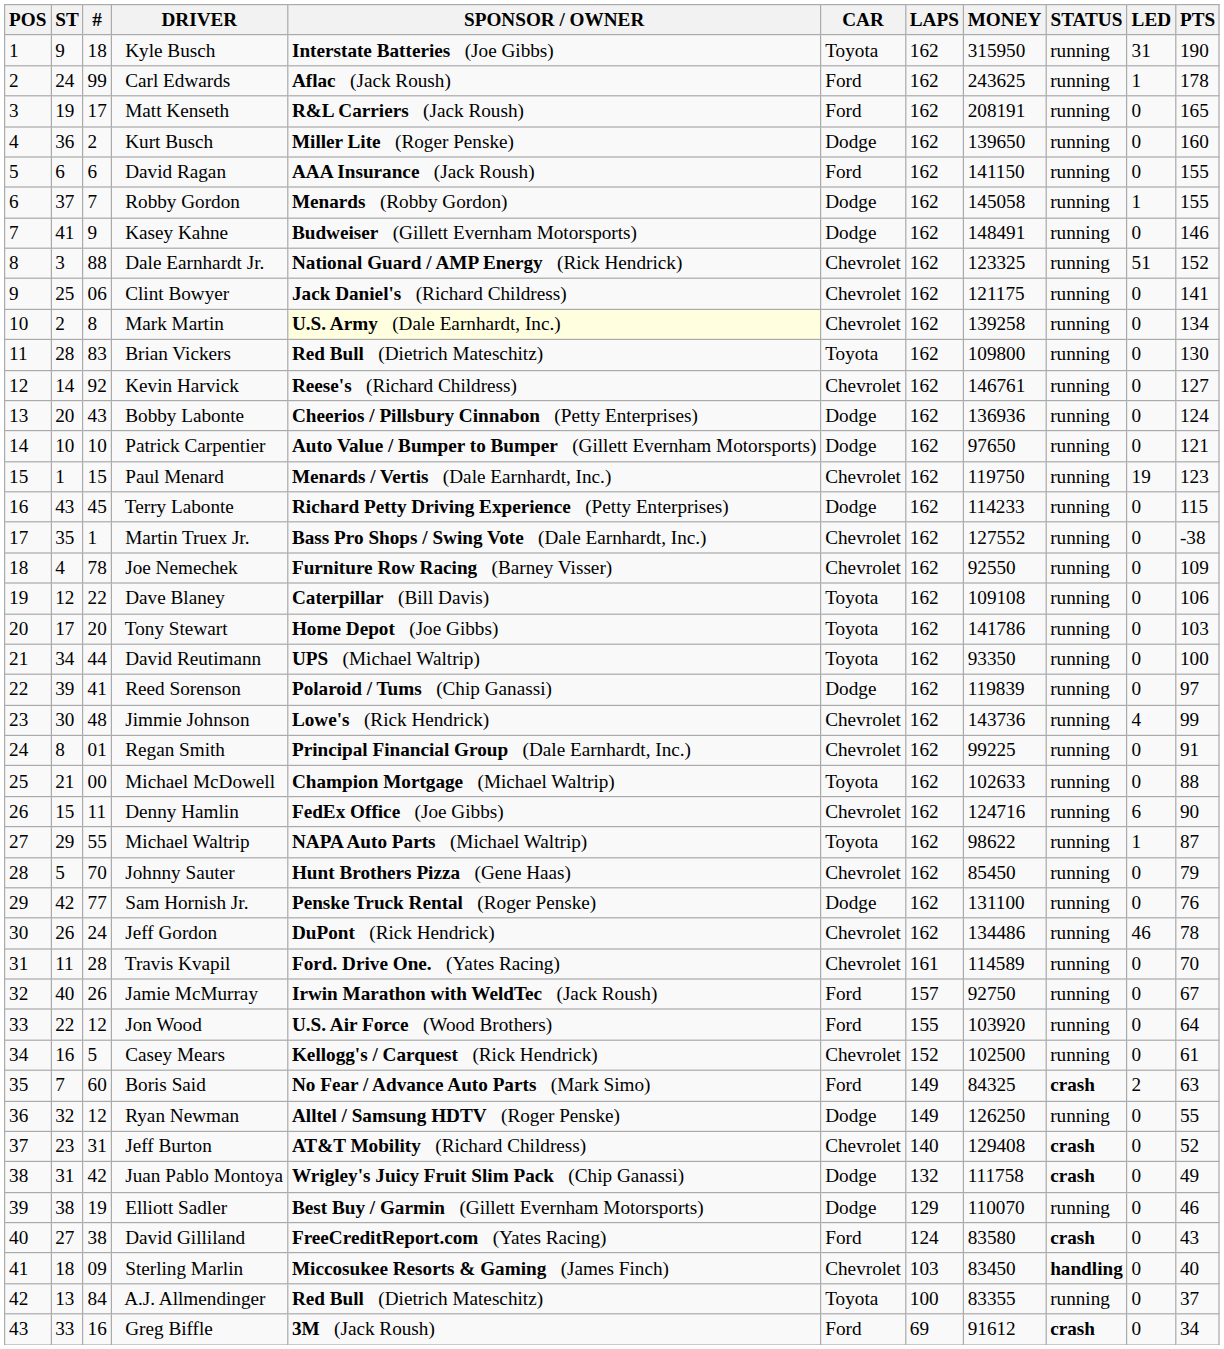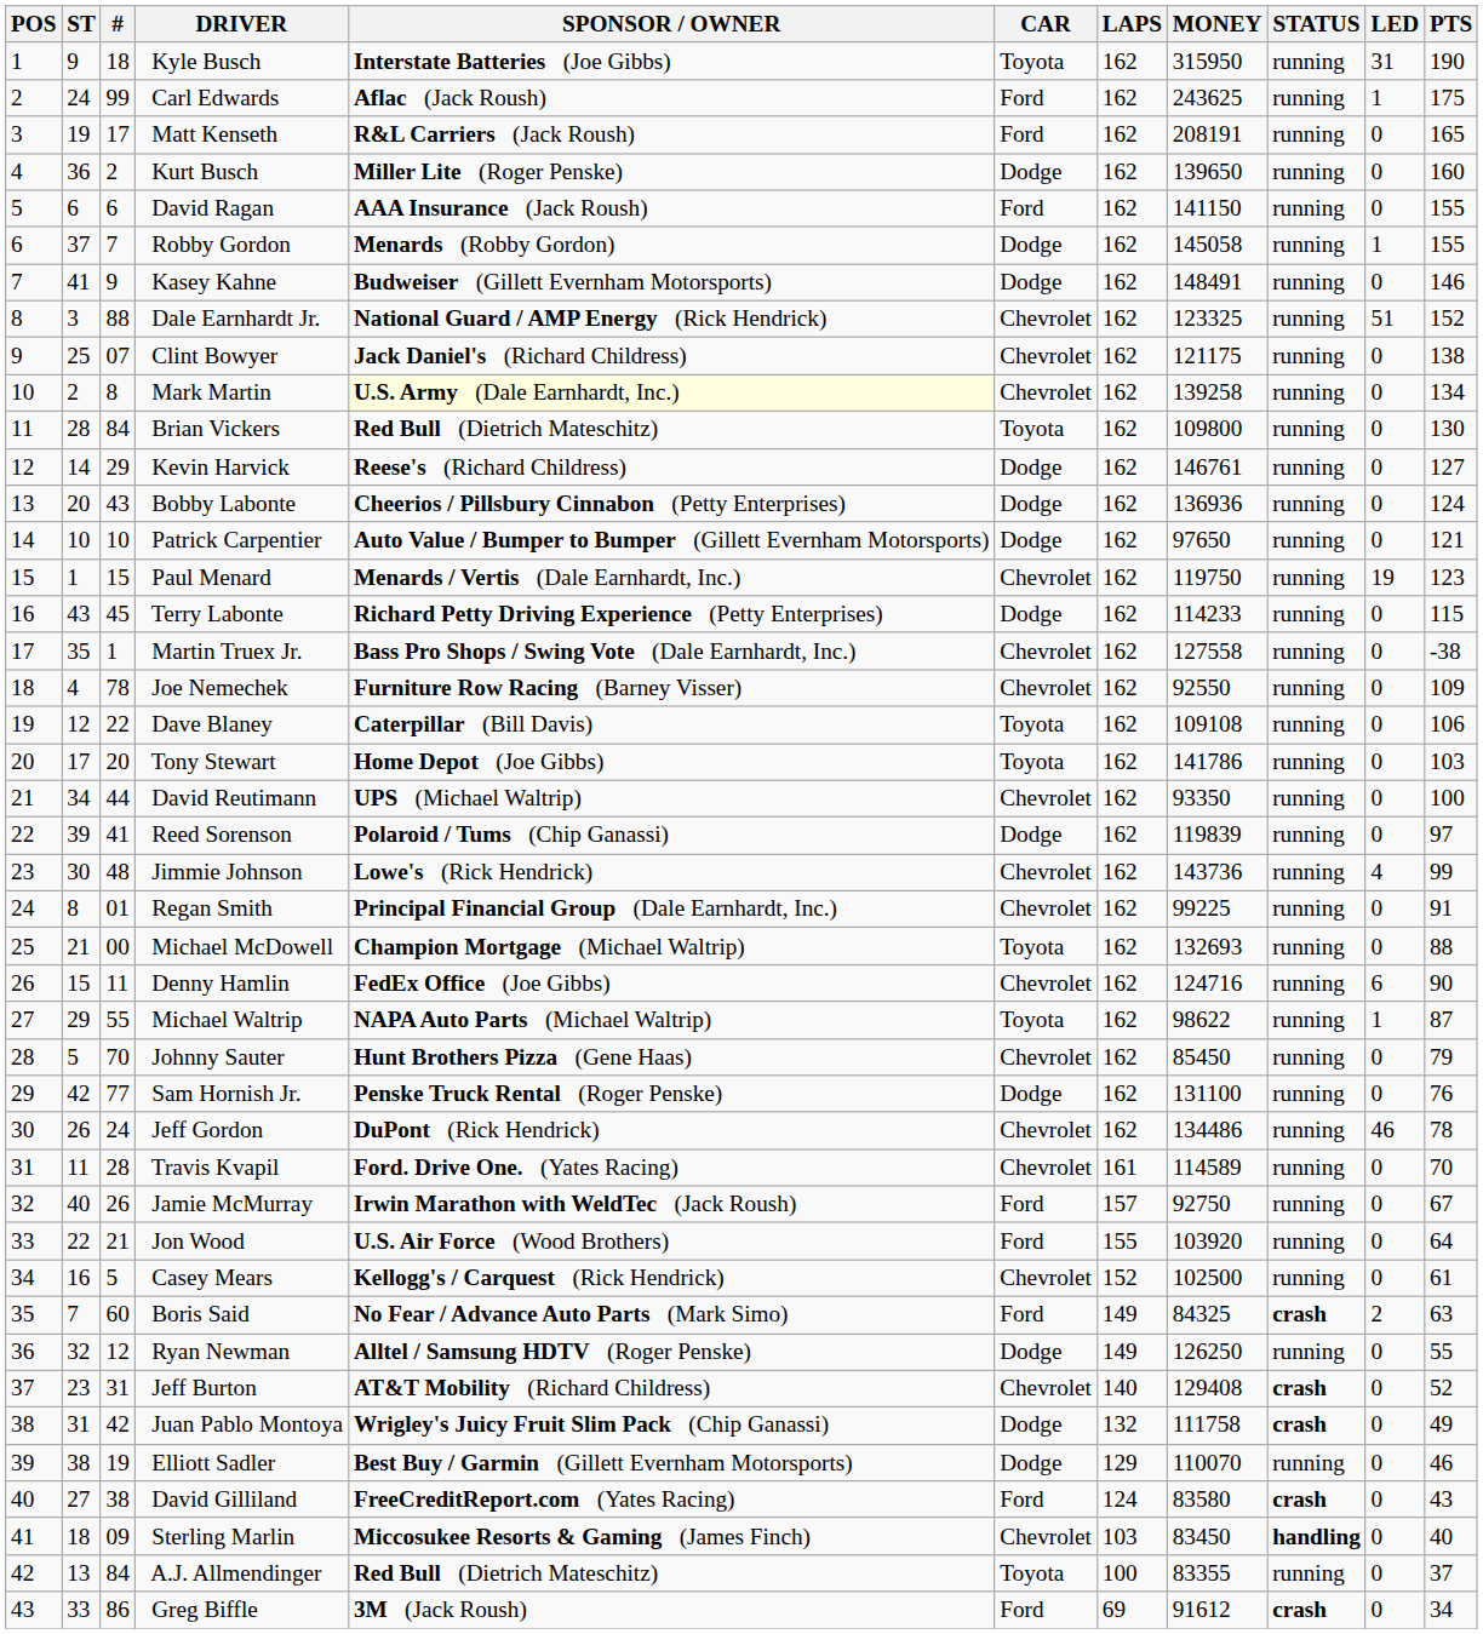 <table class="wikitable" format="font-size:90%;">
 <tr>
 <th>POS</th>
 <th>ST</th>
 <th>#</th>
 <th>DRIVER</th>
 <th>SPONSOR / OWNER</th>
 <th>CAR</th>
 <th>LAPS</th>
 <th>MONEY</th>
 <th>STATUS</th>
 <th>LED</th>
 <th>PTS</th>
 </tr>
 <tr>
 <td>1</td>
 <td>9</td>
 <td>18</td>
 <td>  Kyle Busch</td>
 <td><strong>Interstate Batteries</strong>   (Joe Gibbs)</td>
 <td>Toyota</td>
 <td>162</td>
 <td>315950</td>
 <td>running</td>
 <td>31</td>
 <td>190</td>
 </tr>
 <tr>
 <td>2</td>
 <td>24</td>
 <td>99</td>
 <td>  Carl Edwards</td>
 <td><strong>Aflac</strong>   (Jack Roush)</td>
 <td>Ford</td>
 <td>162</td>
 <td>243625</td>
 <td>running</td>
 <td>1</td>
-<td>178</td>
+<td>175</td>
 </tr>
 <tr>
 <td>3</td>
 <td>19</td>
 <td>17</td>
 <td>  Matt Kenseth</td>
 <td><strong>R&L Carriers</strong>   (Jack Roush)</td>
 <td>Ford</td>
 <td>162</td>
 <td>208191</td>
 <td>running</td>
 <td>0</td>
 <td>165</td>
 </tr>
 <tr>
 <td>4</td>
 <td>36</td>
 <td>2</td>
 <td>  Kurt Busch</td>
 <td><strong>Miller Lite</strong>   (Roger Penske)</td>
 <td>Dodge</td>
 <td>162</td>
 <td>139650</td>
 <td>running</td>
 <td>0</td>
 <td>160</td>
 </tr>
 <tr>
 <td>5</td>
 <td>6</td>
 <td>6</td>
 <td>  David Ragan</td>
 <td><strong>AAA Insurance</strong>   (Jack Roush)</td>
 <td>Ford</td>
 <td>162</td>
 <td>141150</td>
 <td>running</td>
 <td>0</td>
 <td>155</td>
 </tr>
 <tr>
 <td>6</td>
 <td>37</td>
 <td>7</td>
 <td>  Robby Gordon</td>
 <td><strong>Menards</strong>   (Robby Gordon)</td>
 <td>Dodge</td>
 <td>162</td>
 <td>145058</td>
 <td>running</td>
 <td>1</td>
 <td>155</td>
 </tr>
 <tr>
 <td>7</td>
 <td>41</td>
 <td>9</td>
 <td>  Kasey Kahne</td>
 <td><strong>Budweiser</strong>   (Gillett Evernham Motorsports)</td>
 <td>Dodge</td>
 <td>162</td>
 <td>148491</td>
 <td>running</td>
 <td>0</td>
 <td>146</td>
 </tr>
 <tr>
 <td>8</td>
 <td>3</td>
 <td>88</td>
 <td>  Dale Earnhardt Jr.</td>
 <td><strong>National Guard / AMP Energy</strong>   (Rick Hendrick)</td>
 <td>Chevrolet</td>
 <td>162</td>
 <td>123325</td>
 <td>running</td>
 <td>51</td>
 <td>152</td>
 </tr>
 <tr>
 <td>9</td>
 <td>25</td>
-<td>06</td>
+<td>07</td>
 <td>  Clint Bowyer</td>
 <td><strong>Jack Daniel's</strong>   (Richard Childress)</td>
 <td>Chevrolet</td>
 <td>162</td>
 <td>121175</td>
 <td>running</td>
 <td>0</td>
-<td>141</td>
+<td>138</td>
 </tr>
 <tr>
 <td>10</td>
 <td>2</td>
 <td>8</td>
 <td>  Mark Martin</td>
 <td style="background: lightyellow;"><strong>U.S. Army</strong>   (Dale Earnhardt, Inc.)</td>
 <td>Chevrolet</td>
 <td>162</td>
 <td>139258</td>
 <td>running</td>
 <td>0</td>
 <td>134</td>
 </tr>
 <tr>
 <td>11</td>
 <td>28</td>
-<td>83</td>
+<td>84</td>
 <td>  Brian Vickers</td>
 <td><strong>Red Bull</strong>   (Dietrich Mateschitz)</td>
 <td>Toyota</td>
 <td>162</td>
 <td>109800</td>
 <td>running</td>
 <td>0</td>
 <td>130</td>
 </tr>
 <tr>
 <td>12</td>
 <td>14</td>
-<td>92</td>
+<td>29</td>
 <td>  Kevin Harvick</td>
 <td><strong>Reese's</strong>   (Richard Childress)</td>
-<td>Chevrolet</td>
+<td>Dodge</td>
 <td>162</td>
 <td>146761</td>
 <td>running</td>
 <td>0</td>
 <td>127</td>
 </tr>
 <tr>
 <td>13</td>
 <td>20</td>
 <td>43</td>
 <td>  Bobby Labonte</td>
 <td><strong>Cheerios / Pillsbury Cinnabon</strong>   (Petty Enterprises)</td>
 <td>Dodge</td>
 <td>162</td>
 <td>136936</td>
 <td>running</td>
 <td>0</td>
 <td>124</td>
 </tr>
 <tr>
 <td>14</td>
 <td>10</td>
 <td>10</td>
 <td>  Patrick Carpentier</td>
 <td><strong>Auto Value / Bumper to Bumper</strong>   (Gillett Evernham Motorsports)</td>
 <td>Dodge</td>
 <td>162</td>
 <td>97650</td>
 <td>running</td>
 <td>0</td>
 <td>121</td>
 </tr>
 <tr>
 <td>15</td>
 <td>1</td>
 <td>15</td>
 <td>  Paul Menard</td>
 <td><strong>Menards / Vertis</strong>   (Dale Earnhardt, Inc.)</td>
 <td>Chevrolet</td>
 <td>162</td>
 <td>119750</td>
 <td>running</td>
 <td>19</td>
 <td>123</td>
 </tr>
 <tr>
 <td>16</td>
 <td>43</td>
 <td>45</td>
 <td>  Terry Labonte</td>
 <td><strong>Richard Petty Driving Experience</strong>   (Petty Enterprises)</td>
 <td>Dodge</td>
 <td>162</td>
 <td>114233</td>
 <td>running</td>
 <td>0</td>
 <td>115</td>
 </tr>
 <tr>
 <td>17</td>
 <td>35</td>
 <td>1</td>
 <td>  Martin Truex Jr.</td>
 <td><strong>Bass Pro Shops / Swing Vote</strong>   (Dale Earnhardt, Inc.)</td>
 <td>Chevrolet</td>
 <td>162</td>
-<td>127552</td>
+<td>127558</td>
 <td>running</td>
 <td>0</td>
 <td>-38</td>
 </tr>
 <tr>
 <td>18</td>
 <td>4</td>
 <td>78</td>
 <td>  Joe Nemechek</td>
 <td><strong>Furniture Row Racing</strong>   (Barney Visser)</td>
 <td>Chevrolet</td>
 <td>162</td>
 <td>92550</td>
 <td>running</td>
 <td>0</td>
 <td>109</td>
 </tr>
 <tr>
 <td>19</td>
 <td>12</td>
 <td>22</td>
 <td>  Dave Blaney</td>
 <td><strong>Caterpillar</strong>   (Bill Davis)</td>
 <td>Toyota</td>
 <td>162</td>
 <td>109108</td>
 <td>running</td>
 <td>0</td>
 <td>106</td>
 </tr>
 <tr>
 <td>20</td>
 <td>17</td>
 <td>20</td>
 <td>  Tony Stewart</td>
 <td><strong>Home Depot</strong>   (Joe Gibbs)</td>
 <td>Toyota</td>
 <td>162</td>
 <td>141786</td>
 <td>running</td>
 <td>0</td>
 <td>103</td>
 </tr>
 <tr>
 <td>21</td>
 <td>34</td>
 <td>44</td>
 <td>  David Reutimann</td>
 <td><strong>UPS</strong>   (Michael Waltrip)</td>
-<td>Toyota</td>
+<td>Chevrolet</td>
 <td>162</td>
 <td>93350</td>
 <td>running</td>
 <td>0</td>
 <td>100</td>
 </tr>
 <tr>
 <td>22</td>
 <td>39</td>
 <td>41</td>
 <td>  Reed Sorenson</td>
 <td><strong>Polaroid / Tums</strong>   (Chip Ganassi)</td>
 <td>Dodge</td>
 <td>162</td>
 <td>119839</td>
 <td>running</td>
 <td>0</td>
 <td>97</td>
 </tr>
 <tr>
 <td>23</td>
 <td>30</td>
 <td>48</td>
 <td>  Jimmie Johnson</td>
 <td><strong>Lowe's</strong>   (Rick Hendrick)</td>
 <td>Chevrolet</td>
 <td>162</td>
 <td>143736</td>
 <td>running</td>
 <td>4</td>
 <td>99</td>
 </tr>
 <tr>
 <td>24</td>
 <td>8</td>
 <td>01</td>
 <td>  Regan Smith</td>
 <td><strong>Principal Financial Group</strong>   (Dale Earnhardt, Inc.)</td>
 <td>Chevrolet</td>
 <td>162</td>
 <td>99225</td>
 <td>running</td>
 <td>0</td>
 <td>91</td>
 </tr>
 <tr>
 <td>25</td>
 <td>21</td>
 <td>00</td>
 <td>  Michael McDowell</td>
 <td><strong>Champion Mortgage</strong>   (Michael Waltrip)</td>
 <td>Toyota</td>
 <td>162</td>
-<td>102633</td>
+<td>132693</td>
 <td>running</td>
 <td>0</td>
 <td>88</td>
 </tr>
 <tr>
 <td>26</td>
 <td>15</td>
 <td>11</td>
 <td>  Denny Hamlin</td>
 <td><strong>FedEx Office</strong>   (Joe Gibbs)</td>
 <td>Chevrolet</td>
 <td>162</td>
 <td>124716</td>
 <td>running</td>
 <td>6</td>
 <td>90</td>
 </tr>
 <tr>
 <td>27</td>
 <td>29</td>
 <td>55</td>
 <td>  Michael Waltrip</td>
 <td><strong>NAPA Auto Parts</strong>   (Michael Waltrip)</td>
 <td>Toyota</td>
 <td>162</td>
 <td>98622</td>
 <td>running</td>
 <td>1</td>
 <td>87</td>
 </tr>
 <tr>
 <td>28</td>
 <td>5</td>
 <td>70</td>
 <td>  Johnny Sauter</td>
 <td><strong>Hunt Brothers Pizza</strong>   (Gene Haas)</td>
 <td>Chevrolet</td>
 <td>162</td>
 <td>85450</td>
 <td>running</td>
 <td>0</td>
 <td>79</td>
 </tr>
 <tr>
 <td>29</td>
 <td>42</td>
 <td>77</td>
 <td>  Sam Hornish Jr.</td>
 <td><strong>Penske Truck Rental</strong>   (Roger Penske)</td>
 <td>Dodge</td>
 <td>162</td>
 <td>131100</td>
 <td>running</td>
 <td>0</td>
 <td>76</td>
 </tr>
 <tr>
 <td>30</td>
 <td>26</td>
 <td>24</td>
 <td>  Jeff Gordon</td>
 <td><strong>DuPont</strong>   (Rick Hendrick)</td>
 <td>Chevrolet</td>
 <td>162</td>
 <td>134486</td>
 <td>running</td>
 <td>46</td>
 <td>78</td>
 </tr>
 <tr>
 <td>31</td>
 <td>11</td>
 <td>28</td>
 <td>  Travis Kvapil</td>
 <td><strong>Ford. Drive One.</strong>   (Yates Racing)</td>
 <td>Chevrolet</td>
 <td>161</td>
 <td>114589</td>
 <td>running</td>
 <td>0</td>
 <td>70</td>
 </tr>
 <tr>
 <td>32</td>
 <td>40</td>
 <td>26</td>
 <td>  Jamie McMurray</td>
 <td><strong>Irwin Marathon with WeldTec</strong>   (Jack Roush)</td>
 <td>Ford</td>
 <td>157</td>
 <td>92750</td>
 <td>running</td>
 <td>0</td>
 <td>67</td>
 </tr>
 <tr>
 <td>33</td>
 <td>22</td>
-<td>12</td>
+<td>21</td>
 <td>  Jon Wood</td>
 <td><strong>U.S. Air Force</strong>   (Wood Brothers)</td>
 <td>Ford</td>
 <td>155</td>
 <td>103920</td>
 <td>running</td>
 <td>0</td>
 <td>64</td>
 </tr>
 <tr>
 <td>34</td>
 <td>16</td>
 <td>5</td>
 <td>  Casey Mears</td>
 <td><strong>Kellogg's / Carquest</strong>   (Rick Hendrick)</td>
 <td>Chevrolet</td>
 <td>152</td>
 <td>102500</td>
 <td>running</td>
 <td>0</td>
 <td>61</td>
 </tr>
 <tr>
 <td>35</td>
 <td>7</td>
 <td>60</td>
 <td>  Boris Said</td>
 <td><strong>No Fear / Advance Auto Parts</strong>   (Mark Simo)</td>
 <td>Ford</td>
 <td>149</td>
 <td>84325</td>
 <td><strong>crash</strong></td>
 <td>2</td>
 <td>63</td>
 </tr>
 <tr>
 <td>36</td>
 <td>32</td>
 <td>12</td>
 <td>  Ryan Newman</td>
 <td><strong>Alltel / Samsung HDTV</strong>   (Roger Penske)</td>
 <td>Dodge</td>
 <td>149</td>
 <td>126250</td>
 <td>running</td>
 <td>0</td>
 <td>55</td>
 </tr>
 <tr>
 <td>37</td>
 <td>23</td>
 <td>31</td>
 <td>  Jeff Burton</td>
 <td><strong>AT&T Mobility</strong>   (Richard Childress)</td>
 <td>Chevrolet</td>
 <td>140</td>
 <td>129408</td>
 <td><strong>crash</strong></td>
 <td>0</td>
 <td>52</td>
 </tr>
 <tr>
 <td>38</td>
 <td>31</td>
 <td>42</td>
 <td>  Juan Pablo Montoya</td>
 <td><strong>Wrigley's Juicy Fruit Slim Pack</strong>   (Chip Ganassi)</td>
 <td>Dodge</td>
 <td>132</td>
 <td>111758</td>
 <td><strong>crash</strong></td>
 <td>0</td>
 <td>49</td>
 </tr>
 <tr>
 <td>39</td>
 <td>38</td>
 <td>19</td>
 <td>  Elliott Sadler</td>
 <td><strong>Best Buy / Garmin</strong>   (Gillett Evernham Motorsports)</td>
 <td>Dodge</td>
 <td>129</td>
 <td>110070</td>
 <td>running</td>
 <td>0</td>
 <td>46</td>
 </tr>
 <tr>
 <td>40</td>
 <td>27</td>
 <td>38</td>
 <td>  David Gilliland</td>
 <td><strong>FreeCreditReport.com</strong>   (Yates Racing)</td>
 <td>Ford</td>
 <td>124</td>
 <td>83580</td>
 <td><strong>crash</strong></td>
 <td>0</td>
 <td>43</td>
 </tr>
 <tr>
 <td>41</td>
 <td>18</td>
 <td>09</td>
 <td>  Sterling Marlin</td>
 <td><strong>Miccosukee Resorts & Gaming</strong>   (James Finch)</td>
 <td>Chevrolet</td>
 <td>103</td>
 <td>83450</td>
 <td><strong>handling</strong></td>
 <td>0</td>
 <td>40</td>
 </tr>
 <tr>
 <td>42</td>
 <td>13</td>
 <td>84</td>
 <td>  A.J. Allmendinger</td>
 <td><strong>Red Bull</strong>   (Dietrich Mateschitz)</td>
 <td>Toyota</td>
 <td>100</td>
 <td>83355</td>
 <td>running</td>
 <td>0</td>
 <td>37</td>
 </tr>
 <tr>
 <td>43</td>
 <td>33</td>
-<td>16</td>
+<td>86</td>
 <td>  Greg Biffle</td>
 <td><strong>3M</strong>   (Jack Roush)</td>
 <td>Ford</td>
 <td>69</td>
 <td>91612</td>
 <td><strong>crash</strong></td>
 <td>0</td>
 <td>34</td>
 </tr>
 </table>
